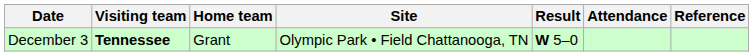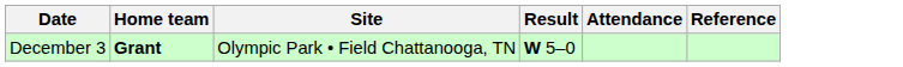 <table class="wikitable" style="font-size:95%;">
 <tr>
 <th>Date</th>
-<th>Visiting team</th>
 <th>Home team</th>
 <th>Site</th>
 <th>Result</th>
 <th>Attendance</th>
 <th class="unsortable">Reference</th>
 </tr>
 <tr bgcolor=ccffcc>
 <td>December 3</td>
-<td><strong>Tennessee</strong></td>
-<td>Grant</td>
+<td><strong>Grant</strong></td>
 <td>Olympic Park • Field Chattanooga, TN</td>
 <td><strong>W</strong> 5–0</td>
 <td></td>
 <td></td>
 </tr>
 </table>
